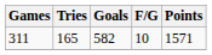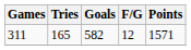 <table class="wikitable">
 <tr>
 <th>Games</th>
 <th>Tries</th>
 <th>Goals</th>
 <th>F/G</th>
 <th>Points</th>
 </tr>
 <tr>
 <td>311</td>
 <td>165</td>
 <td>582</td>
-<td>10</td>
+<td>12</td>
 <td>1571</td>
 </tr>
 <tr>
 </tr>
 </table>
